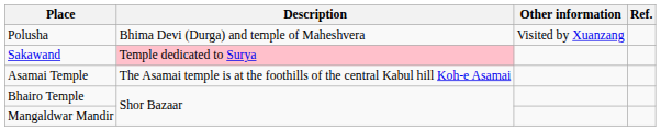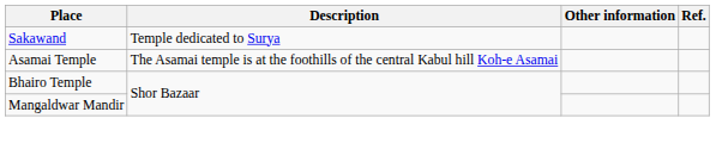 <table class="wikitable">
 <tr>
 <th>Place</th>
 <th>Description</th>
 <th>Other information</th>
 <th>Ref.</th>
 </tr>
 <tr>
-<td>Polusha</td>
-<td>Bhima Devi (Durga) and temple of Maheshvera</td>
-<td>Visited by <a href='#'>Xuanzang</a></td>
-<td></td>
-</tr>
-<tr>
 <td><a href='#'>Sakawand</a></td>
-<td style="background: pink;">Temple dedicated to <a href='#'>Surya</a></td>
+<td>Temple dedicated to <a href='#'>Surya</a></td>
 <td></td>
 <td></td>
 </tr>
 <tr>
 <td>Asamai Temple</td>
 <td>The Asamai temple is at the foothills of the central Kabul hill <a href='#'>Koh-e Asamai</a></td>
 <td></td>
 <td></td>
 </tr>
 <tr>
 <td>Bhairo Temple</td>
 <td rowspan="2">Shor Bazaar</td>
 <td></td>
 <td></td>
 </tr>
 <tr>
 <td>Mangaldwar Mandir</td>
 <td></td>
 <td></td>
 </tr>
 </table>
